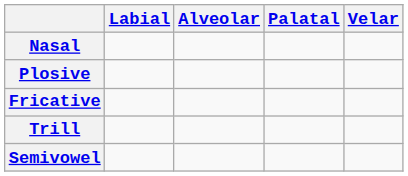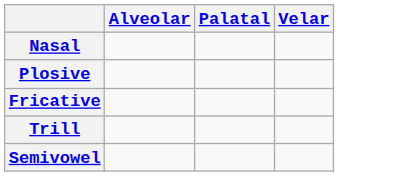 <table class="wikitable" style="text-align:center">
 <tr>
 <th></th>
-<th><a href='#'>Labial</a></th>
 <th><a href='#'>Alveolar</a></th>
 <th><a href='#'>Palatal</a></th>
 <th><a href='#'>Velar</a></th>
 </tr>
 <tr>
 <th><a href='#'>Nasal</a></th>
 <td></td>
 <td></td>
 <td></td>
-<td></td>
 </tr>
 <tr>
 <th><a href='#'>Plosive</a></th>
-<td></td>
 <td></td>
 <td></td>
 <td></td>
 </tr>
 <tr>
 <th><a href='#'>Fricative</a></th>
 <td></td>
 <td></td>
 <td></td>
-<td></td>
 </tr>
 <tr>
 <th><a href='#'>Trill</a></th>
-<td></td>
 <td></td>
 <td></td>
 <td></td>
 </tr>
 <tr>
 <th><a href='#'>Semivowel</a></th>
 <td></td>
 <td></td>
 <td></td>
-<td></td>
 </tr>
 </table>
